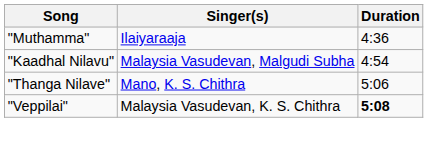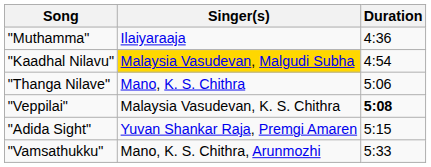 <table class="wikitable" style="font-size:95%;">
 <tr>
 <th>Song</th>
 <th>Singer(s)</th>
 <th>Duration</th>
 </tr>
 <tr>
 <td>"Muthamma"</td>
 <td><a href='#'>Ilaiyaraaja</a></td>
 <td>4:36</td>
 </tr>
 <tr>
 <td>"Kaadhal Nilavu"</td>
-<td><a href='#'>Malaysia Vasudevan</a>, <a href='#'>Malgudi Subha</a></td>
+<td style="background: gold;"><a href='#'>Malaysia Vasudevan</a>, <a href='#'>Malgudi Subha</a></td>
 <td>4:54</td>
 </tr>
 <tr>
 <td>"Thanga Nilave"</td>
 <td><a href='#'>Mano</a>, <a href='#'>K. S. Chithra</a></td>
 <td>5:06</td>
 </tr>
 <tr>
 <td>"Veppilai"</td>
 <td>Malaysia Vasudevan, K. S. Chithra</td>
 <td><strong>5:08</strong></td>
 </tr>
+<tr>
+<td>"Adida Sight"</td>
+<td><a href='#'>Yuvan Shankar Raja</a>, <a href='#'>Premgi Amaren</a></td>
+<td>5:15</td>
+</tr>
+<tr>
+<td>"Vamsathukku"</td>
+<td>Mano, K. S. Chithra, <a href='#'>Arunmozhi</a></td>
+<td>5:33</td>
+</tr>
 </table>
